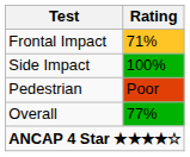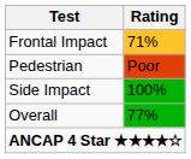 <table class="wikitable">
 <tr>
 <th>Test</th>
 <th>Rating</th>
 </tr>
 <tr>
 <td>Frontal Impact</td>
 <td style="background: #ffc425">71%</td>
 </tr>
 <tr>
+<td>Pedestrian</td>
+<td style="background: #e04006">Poor</td>
+</tr>
+<tr>
 <td>Side Impact</td>
 <td style="background: #00b300">100%</td>
-</tr>
-<tr>
-<td>Pedestrian</td>
-<td style="background: #e04006">Poor</td>
 </tr>
 <tr>
 <td>Overall</td>
 <td style="background: #00b300">77%</td>
 </tr>
 <tr>
 <td colspan="2"><strong>ANCAP 4 Star ★★★★☆</strong></td>
 </tr>
 </table>
